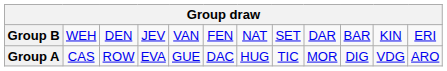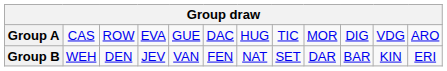 <table class="wikitable" style="text-align:center; font-size:85%">
 <tr>
 <th colspan="12">Group draw</th>
+</tr>
+<tr>
+<th>Group A</th>
+<td> <a href='#'>CAS</a></td>
+<td> <a href='#'>ROW</a></td>
+<td> <a href='#'>EVA</a></td>
+<td> <a href='#'>GUE</a></td>
+<td> <a href='#'>DAC</a></td>
+<td> <a href='#'>HUG</a></td>
+<td> <a href='#'>TIC</a></td>
+<td> <a href='#'>MOR</a></td>
+<td> <a href='#'>DIG</a></td>
+<td> <a href='#'>VDG</a></td>
+<td> <a href='#'>ARO</a></td>
 </tr>
 <tr>
 <th>Group B</th>
 <td> <a href='#'>WEH</a></td>
 <td> <a href='#'>DEN</a></td>
 <td> <a href='#'>JEV</a></td>
 <td> <a href='#'>VAN</a></td>
 <td> <a href='#'>FEN</a></td>
 <td> <a href='#'>NAT</a></td>
 <td> <a href='#'>SET</a></td>
 <td> <a href='#'>DAR</a></td>
 <td> <a href='#'>BAR</a></td>
 <td> <a href='#'>KIN</a></td>
 <td> <a href='#'>ERI</a></td>
 </tr>
-<tr>
-<th>Group A</th>
-<td> <a href='#'>CAS</a></td>
-<td> <a href='#'>ROW</a></td>
-<td> <a href='#'>EVA</a></td>
-<td> <a href='#'>GUE</a></td>
-<td> <a href='#'>DAC</a></td>
-<td> <a href='#'>HUG</a></td>
-<td> <a href='#'>TIC</a></td>
-<td> <a href='#'>MOR</a></td>
-<td> <a href='#'>DIG</a></td>
-<td> <a href='#'>VDG</a></td>
-<td> <a href='#'>ARO</a></td>
-</tr>
 </table>
